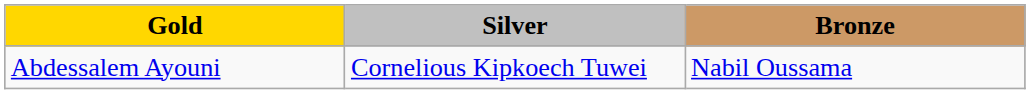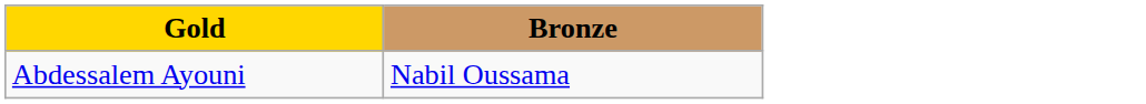 <table class="wikitable" style="text-align:left">
 <tr align="center">
 <td width=200 bgcolor=gold><strong>Gold</strong></td>
-<td width=200 bgcolor=silver><strong>Silver</strong></td>
 <td width=200 bgcolor=CC9966><strong>Bronze</strong></td>
 </tr>
 <tr>
 <td><a href='#'>Abdessalem Ayouni</a><br></td>
-<td><a href='#'>Cornelious Kipkoech Tuwei</a><br></td>
 <td><a href='#'>Nabil Oussama</a><br></td>
 </tr>
 </table>
